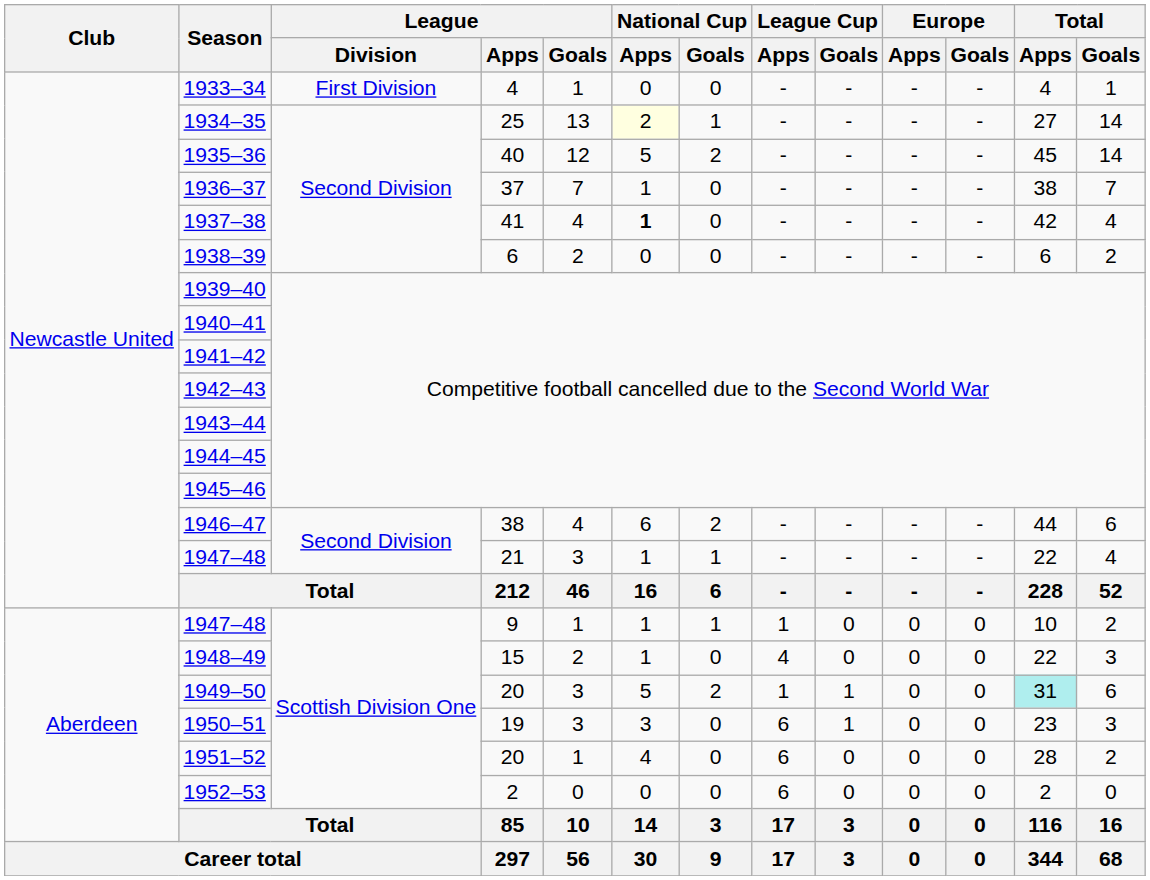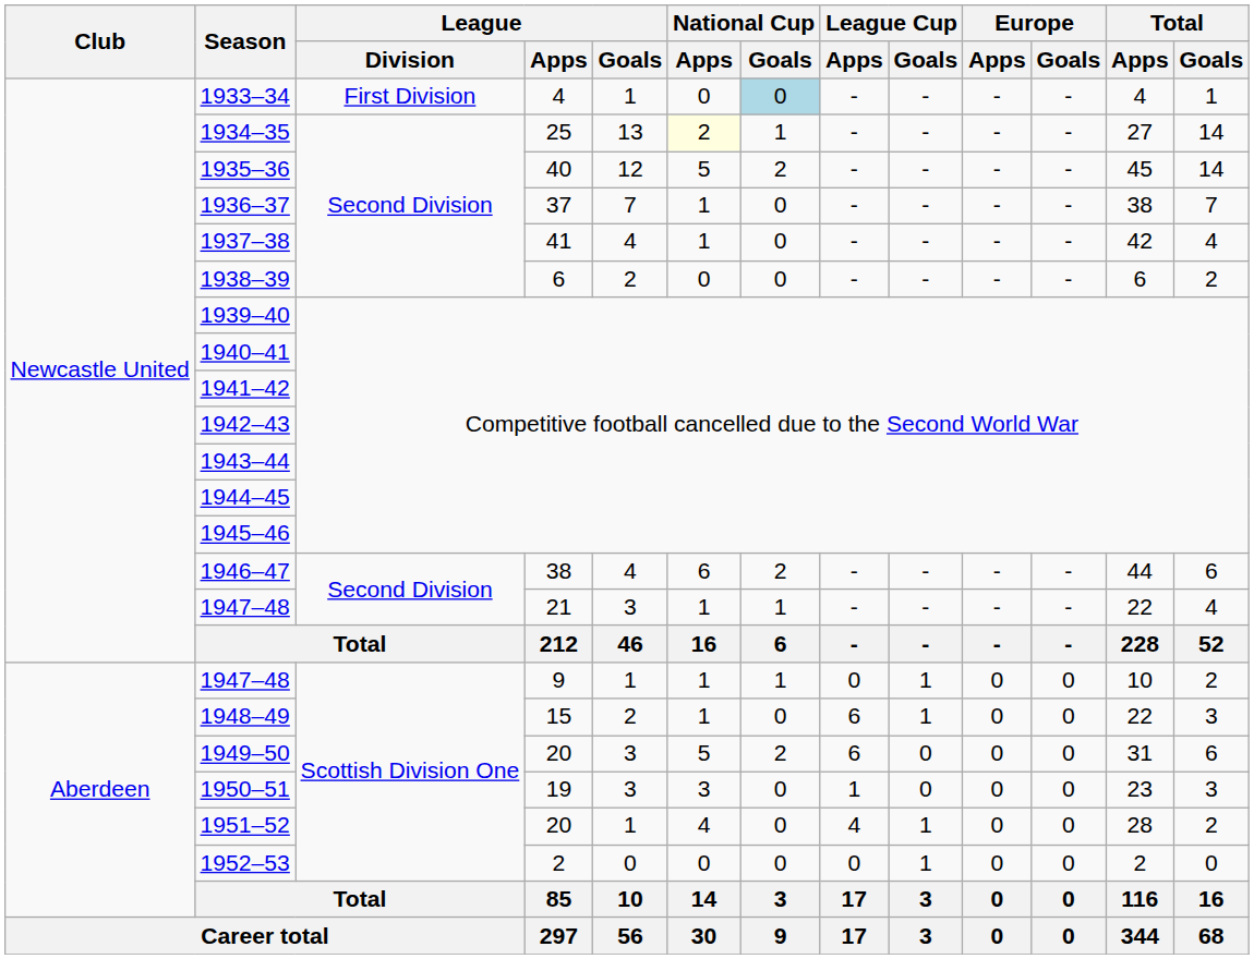 <table class="wikitable" style="text-align:center">
 <tr>
 <th rowspan="2">Club</th>
 <th rowspan="2">Season</th>
 <th colspan="3">League</th>
 <th colspan="2">National Cup</th>
 <th colspan="2">League Cup</th>
 <th colspan="2">Europe</th>
 <th colspan="2">Total</th>
 </tr>
 <tr>
 <th>Division</th>
 <th>Apps</th>
 <th>Goals</th>
 <th>Apps</th>
 <th>Goals</th>
 <th>Apps</th>
 <th>Goals</th>
 <th>Apps</th>
 <th>Goals</th>
 <th>Apps</th>
 <th>Goals</th>
 </tr>
 <tr>
 <td rowspan="16"><a href='#'>Newcastle United</a></td>
 <td><a href='#'>1933–34</a></td>
 <td><a href='#'>First Division</a></td>
 <td>4</td>
 <td>1</td>
 <td>0</td>
-<td>0</td>
+<td style="background: lightblue;">0</td>
 <td>-</td>
 <td>-</td>
 <td>-</td>
 <td>-</td>
 <td>4</td>
 <td>1</td>
 </tr>
 <tr>
 <td><a href='#'>1934–35</a></td>
 <td rowspan="5"><a href='#'>Second Division</a></td>
 <td>25</td>
 <td>13</td>
 <td style="background: lightyellow;">2</td>
 <td>1</td>
 <td>-</td>
 <td>-</td>
 <td>-</td>
 <td>-</td>
 <td>27</td>
 <td>14</td>
 </tr>
 <tr>
 <td><a href='#'>1935–36</a></td>
 <td>40</td>
 <td>12</td>
 <td>5</td>
 <td>2</td>
 <td>-</td>
 <td>-</td>
 <td>-</td>
 <td>-</td>
 <td>45</td>
 <td>14</td>
 </tr>
 <tr>
 <td><a href='#'>1936–37</a></td>
 <td>37</td>
 <td>7</td>
 <td>1</td>
 <td>0</td>
 <td>-</td>
 <td>-</td>
 <td>-</td>
 <td>-</td>
 <td>38</td>
 <td>7</td>
 </tr>
 <tr>
 <td><a href='#'>1937–38</a></td>
 <td>41</td>
 <td>4</td>
-<td><strong>1</strong></td>
+<td>1</td>
 <td>0</td>
 <td>-</td>
 <td>-</td>
 <td>-</td>
 <td>-</td>
 <td>42</td>
 <td>4</td>
 </tr>
 <tr>
 <td><a href='#'>1938–39</a></td>
 <td>6</td>
 <td>2</td>
 <td>0</td>
 <td>0</td>
 <td>-</td>
 <td>-</td>
 <td>-</td>
 <td>-</td>
 <td>6</td>
 <td>2</td>
 </tr>
 <tr>
 <td><a href='#'>1939–40</a></td>
 <td colspan="11" rowspan="7">Competitive football cancelled due to the <a href='#'>Second World War</a></td>
 </tr>
 <tr>
 <td><a href='#'>1940–41</a></td>
 </tr>
 <tr>
 <td><a href='#'>1941–42</a></td>
 </tr>
 <tr>
 <td><a href='#'>1942–43</a></td>
 </tr>
 <tr>
 <td><a href='#'>1943–44</a></td>
 </tr>
 <tr>
 <td><a href='#'>1944–45</a></td>
 </tr>
 <tr>
 <td><a href='#'>1945–46</a></td>
 </tr>
 <tr>
 <td><a href='#'>1946–47</a></td>
 <td rowspan="2"><a href='#'>Second Division</a></td>
 <td>38</td>
 <td>4</td>
 <td>6</td>
 <td>2</td>
 <td>-</td>
 <td>-</td>
 <td>-</td>
 <td>-</td>
 <td>44</td>
 <td>6</td>
 </tr>
 <tr>
 <td><a href='#'>1947–48</a></td>
 <td>21</td>
 <td>3</td>
 <td>1</td>
 <td>1</td>
 <td>-</td>
 <td>-</td>
 <td>-</td>
 <td>-</td>
 <td>22</td>
 <td>4</td>
 </tr>
 <tr>
 <th colspan="2">Total</th>
 <th>212</th>
 <th>46</th>
 <th>16</th>
 <th>6</th>
 <th>-</th>
 <th>-</th>
 <th>-</th>
 <th>-</th>
 <th>228</th>
 <th>52</th>
 </tr>
 <tr>
 <td rowspan="7"><a href='#'>Aberdeen</a></td>
 <td><a href='#'>1947–48</a></td>
 <td rowspan="6"><a href='#'>Scottish Division One</a></td>
 <td>9</td>
 <td>1</td>
 <td>1</td>
 <td>1</td>
+<td>0</td>
 <td>1</td>
-<td>0</td>
 <td>0</td>
 <td>0</td>
 <td>10</td>
 <td>2</td>
 </tr>
 <tr>
 <td><a href='#'>1948–49</a></td>
 <td>15</td>
 <td>2</td>
 <td>1</td>
 <td>0</td>
-<td>4</td>
-<td>0</td>
+<td>6</td>
+<td>1</td>
 <td>0</td>
 <td>0</td>
 <td>22</td>
 <td>3</td>
 </tr>
 <tr>
 <td><a href='#'>1949–50</a></td>
 <td>20</td>
 <td>3</td>
 <td>5</td>
 <td>2</td>
-<td>1</td>
-<td>1</td>
+<td>6</td>
 <td>0</td>
 <td>0</td>
-<td style="background: paleturquoise;">31</td>
+<td>0</td>
+<td>31</td>
 <td>6</td>
 </tr>
 <tr>
 <td><a href='#'>1950–51</a></td>
 <td>19</td>
 <td>3</td>
 <td>3</td>
 <td>0</td>
-<td>6</td>
 <td>1</td>
+<td>0</td>
 <td>0</td>
 <td>0</td>
 <td>23</td>
 <td>3</td>
 </tr>
 <tr>
 <td><a href='#'>1951–52</a></td>
 <td>20</td>
 <td>1</td>
 <td>4</td>
 <td>0</td>
-<td>6</td>
-<td>0</td>
+<td>4</td>
+<td>1</td>
 <td>0</td>
 <td>0</td>
 <td>28</td>
 <td>2</td>
 </tr>
 <tr>
 <td><a href='#'>1952–53</a></td>
 <td>2</td>
 <td>0</td>
 <td>0</td>
 <td>0</td>
-<td>6</td>
 <td>0</td>
+<td>1</td>
 <td>0</td>
 <td>0</td>
 <td>2</td>
 <td>0</td>
 </tr>
 <tr>
 <th colspan="2">Total</th>
 <th>85</th>
 <th>10</th>
 <th>14</th>
 <th>3</th>
 <th>17</th>
 <th>3</th>
 <th>0</th>
 <th>0</th>
 <th>116</th>
 <th>16</th>
 </tr>
 <tr>
 <th colspan="3">Career total</th>
 <th>297</th>
 <th>56</th>
 <th>30</th>
 <th>9</th>
 <th>17</th>
 <th>3</th>
 <th>0</th>
 <th>0</th>
 <th>344</th>
 <th>68</th>
 </tr>
 </table>
